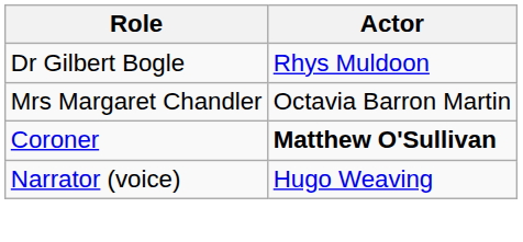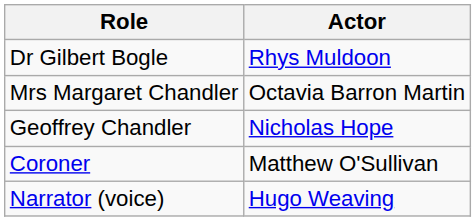 <table class="wikitable">
 <tr>
 <th>Role</th>
 <th>Actor</th>
 </tr>
 <tr>
 <td>Dr Gilbert Bogle</td>
 <td><a href='#'>Rhys Muldoon</a></td>
 </tr>
 <tr>
 <td>Mrs Margaret Chandler</td>
 <td>Octavia Barron Martin</td>
 </tr>
 <tr>
+<td>Geoffrey Chandler</td>
+<td><a href='#'>Nicholas Hope</a></td>
+</tr>
+<tr>
 <td><a href='#'>Coroner</a></td>
-<td><strong>Matthew O'Sullivan</strong></td>
+<td>Matthew O'Sullivan</td>
 </tr>
 <tr>
 <td><a href='#'>Narrator</a> (voice)</td>
 <td><a href='#'>Hugo Weaving</a></td>
 </tr>
 </table>
